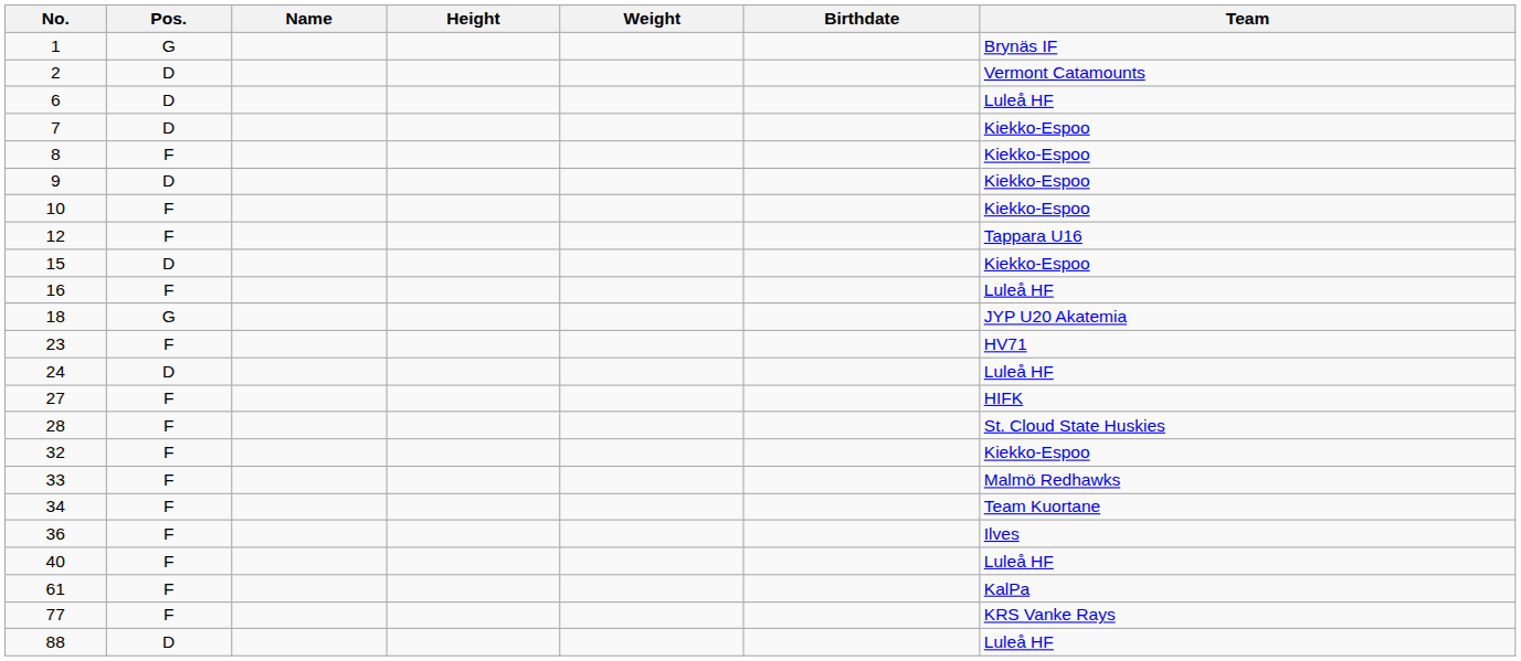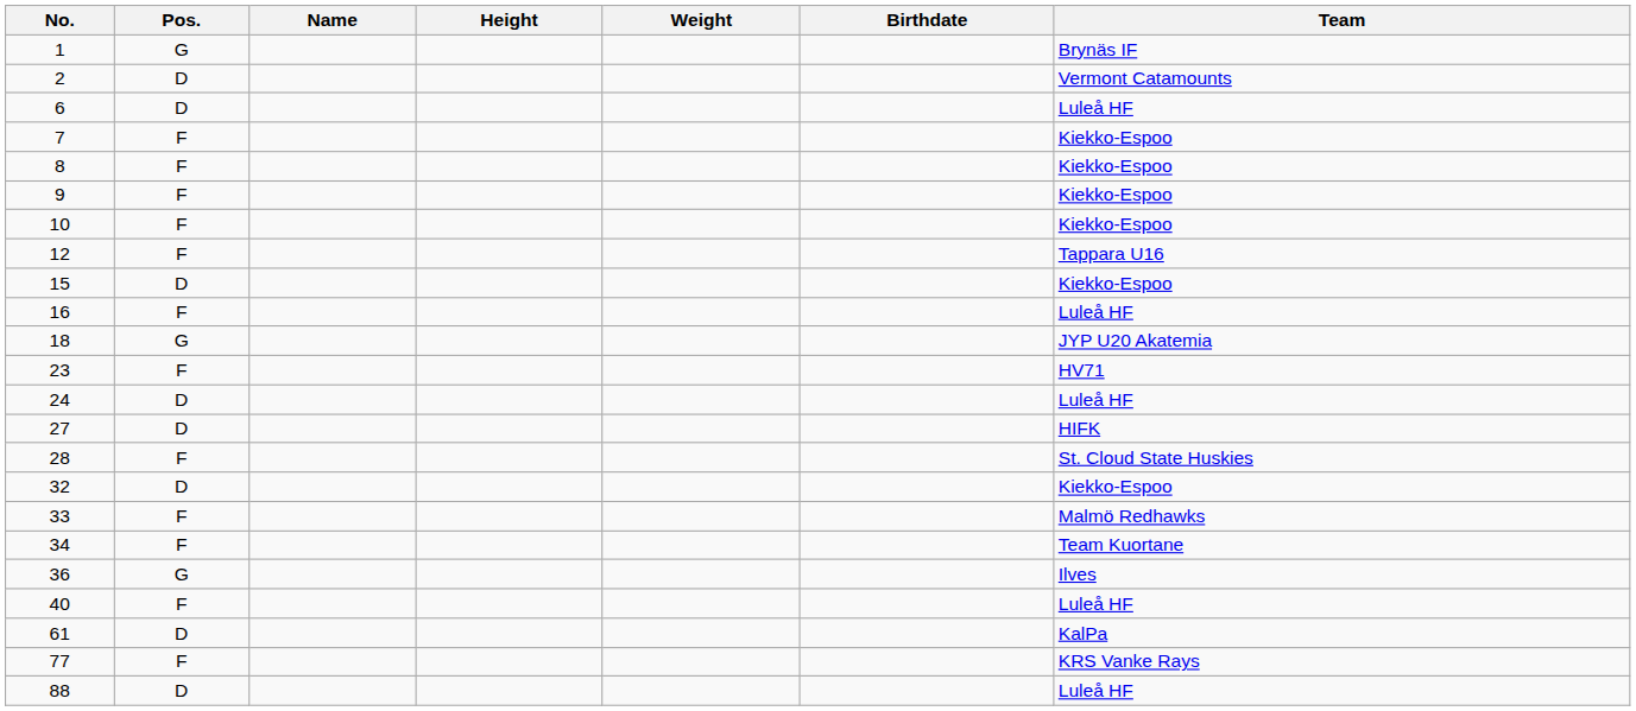 <table class="wikitable sortable" width="80%" style="font-size: 90%; text-align: center;">
 <tr>
 <th>No.</th>
 <th>Pos.</th>
 <th>Name</th>
 <th>Height</th>
 <th>Weight</th>
 <th>Birthdate</th>
 <th>Team</th>
 </tr>
 <tr>
 <td>1</td>
 <td>G</td>
 <td align=left></td>
 <td></td>
 <td></td>
 <td></td>
 <td style="text-align:left;"> <a href='#'>Brynäs IF</a></td>
 </tr>
 <tr>
 <td>2</td>
 <td>D</td>
 <td align=left></td>
 <td></td>
 <td></td>
 <td></td>
 <td style="text-align:left;"> <a href='#'>Vermont Catamounts</a></td>
 </tr>
 <tr>
 <td>6</td>
 <td>D</td>
 <td align=left></td>
 <td></td>
 <td></td>
 <td></td>
 <td style="text-align:left;"> <a href='#'>Luleå HF</a></td>
 </tr>
 <tr>
 <td>7</td>
-<td>D</td>
+<td>F</td>
 <td align=left></td>
 <td></td>
 <td></td>
 <td></td>
 <td style="text-align:left;"> <a href='#'>Kiekko-Espoo</a></td>
 </tr>
 <tr>
 <td>8</td>
 <td>F</td>
 <td align=left></td>
 <td></td>
 <td></td>
 <td></td>
 <td style="text-align:left;"> <a href='#'>Kiekko-Espoo</a></td>
 </tr>
 <tr>
 <td>9</td>
-<td>D</td>
+<td>F</td>
 <td align=left></td>
 <td></td>
 <td></td>
 <td></td>
 <td style="text-align:left;"> <a href='#'>Kiekko-Espoo</a></td>
 </tr>
 <tr>
 <td>10</td>
 <td>F</td>
 <td align=left></td>
 <td></td>
 <td></td>
 <td></td>
 <td style="text-align:left;"> <a href='#'>Kiekko-Espoo</a></td>
 </tr>
 <tr>
 <td>12</td>
 <td>F</td>
 <td align=left></td>
 <td></td>
 <td></td>
 <td></td>
 <td style="text-align:left;"> <a href='#'>Tappara U16</a></td>
 </tr>
 <tr>
 <td>15</td>
 <td>D</td>
 <td align=left></td>
 <td></td>
 <td></td>
 <td></td>
 <td style="text-align:left;"> <a href='#'>Kiekko-Espoo</a></td>
 </tr>
 <tr>
 <td>16</td>
 <td>F</td>
 <td align=left></td>
 <td></td>
 <td></td>
 <td></td>
 <td style="text-align:left;"> <a href='#'>Luleå HF</a></td>
 </tr>
 <tr>
 <td>18</td>
 <td>G</td>
 <td align=left></td>
 <td></td>
 <td></td>
 <td></td>
 <td style="text-align:left;"> <a href='#'>JYP U20 Akatemia</a></td>
 </tr>
 <tr>
 <td>23</td>
 <td>F</td>
 <td align=left></td>
 <td></td>
 <td></td>
 <td></td>
 <td style="text-align:left;"> <a href='#'>HV71</a></td>
 </tr>
 <tr>
 <td>24</td>
 <td>D</td>
 <td align=left></td>
 <td></td>
 <td></td>
 <td></td>
 <td style="text-align:left;"> <a href='#'>Luleå HF</a></td>
 </tr>
 <tr>
 <td>27</td>
-<td>F</td>
+<td>D</td>
 <td align=left></td>
 <td></td>
 <td></td>
 <td></td>
 <td style="text-align:left;"> <a href='#'>HIFK</a></td>
 </tr>
 <tr>
 <td>28</td>
 <td>F</td>
 <td align=left></td>
 <td></td>
 <td></td>
 <td></td>
 <td style="text-align:left;"> <a href='#'>St. Cloud State Huskies</a></td>
 </tr>
 <tr>
 <td>32</td>
-<td>F</td>
+<td>D</td>
 <td align=left></td>
 <td></td>
 <td></td>
 <td></td>
 <td style="text-align:left;"> <a href='#'>Kiekko-Espoo</a></td>
 </tr>
 <tr>
 <td>33</td>
 <td>F</td>
 <td align=left></td>
 <td></td>
 <td></td>
 <td></td>
 <td style="text-align:left;"> <a href='#'>Malmö Redhawks</a></td>
 </tr>
 <tr>
 <td>34</td>
 <td>F</td>
 <td align=left></td>
 <td></td>
 <td></td>
 <td></td>
 <td style="text-align:left;"> <a href='#'>Team Kuortane</a></td>
 </tr>
 <tr>
 <td>36</td>
-<td>F</td>
+<td>G</td>
 <td align=left></td>
 <td></td>
 <td></td>
 <td></td>
 <td style="text-align:left;"> <a href='#'>Ilves</a></td>
 </tr>
 <tr>
 <td>40</td>
 <td>F</td>
 <td align=left></td>
 <td></td>
 <td></td>
 <td></td>
 <td style="text-align:left;"> <a href='#'>Luleå HF</a></td>
 </tr>
 <tr>
 <td>61</td>
-<td>F</td>
+<td>D</td>
 <td align=left></td>
 <td></td>
 <td></td>
 <td></td>
 <td style="text-align:left;"> <a href='#'>KalPa</a></td>
 </tr>
 <tr>
 <td>77</td>
 <td>F</td>
 <td align=left></td>
 <td></td>
 <td></td>
 <td></td>
 <td style="text-align:left;"> <a href='#'>KRS Vanke Rays</a></td>
 </tr>
 <tr>
 <td>88</td>
 <td>D</td>
 <td align=left></td>
 <td></td>
 <td></td>
 <td></td>
 <td style="text-align:left;"> <a href='#'>Luleå HF</a></td>
 </tr>
 </table>
